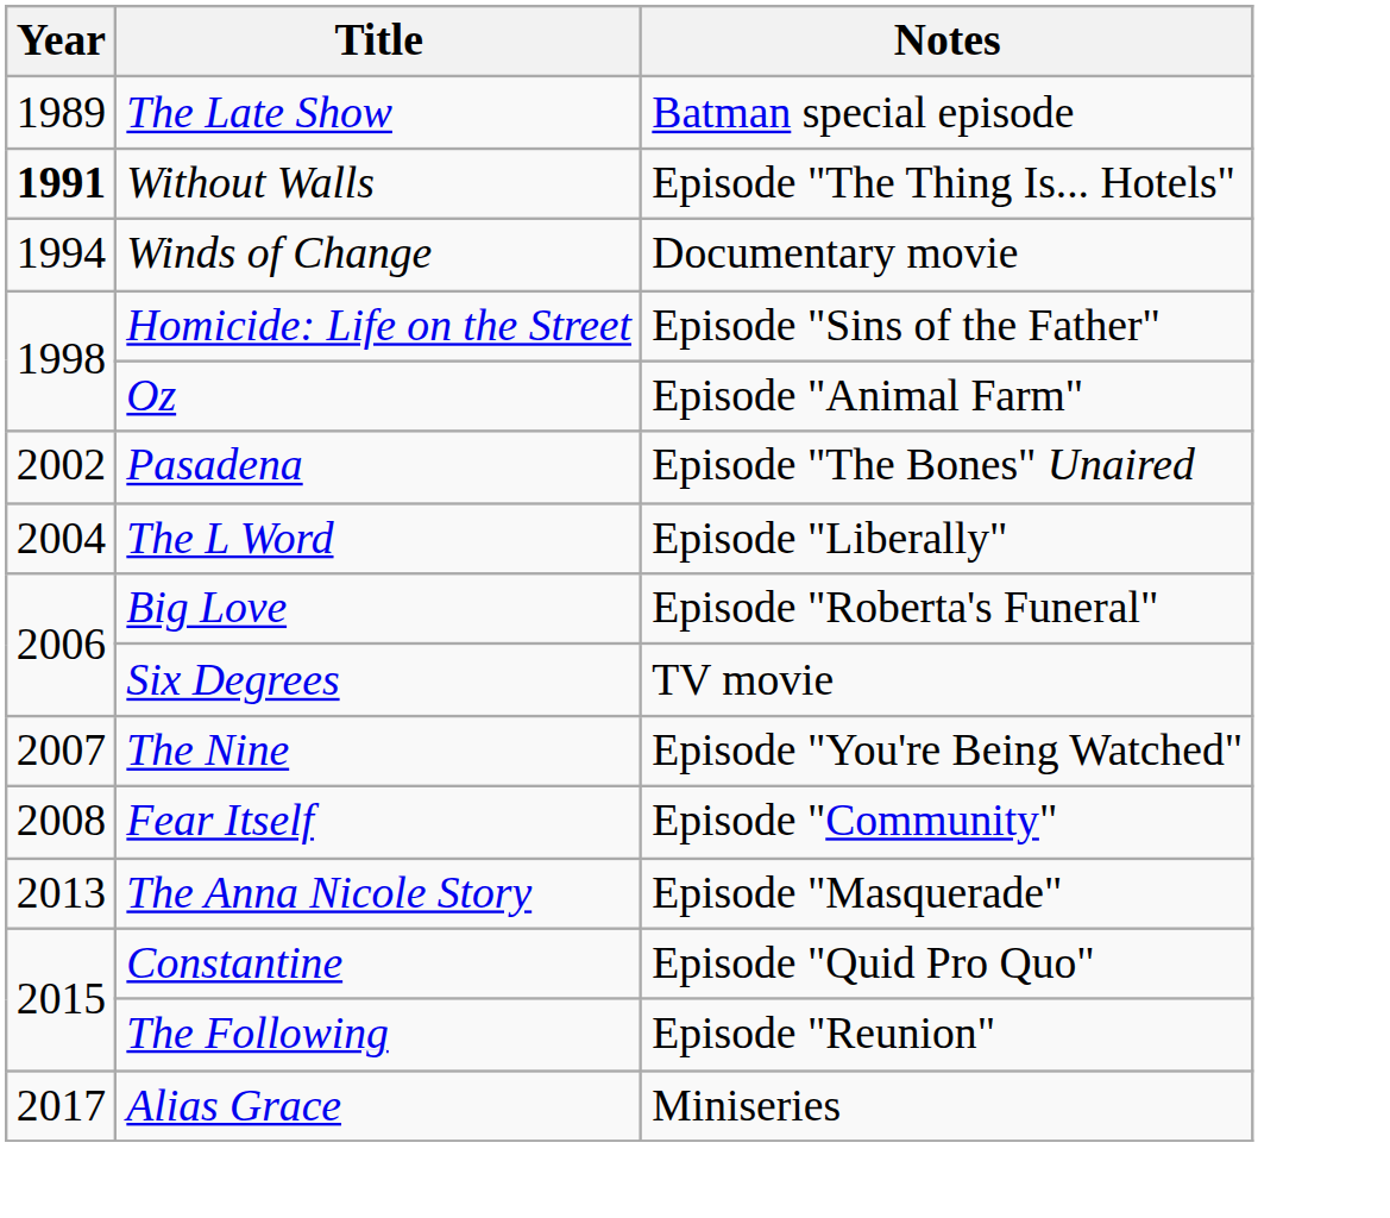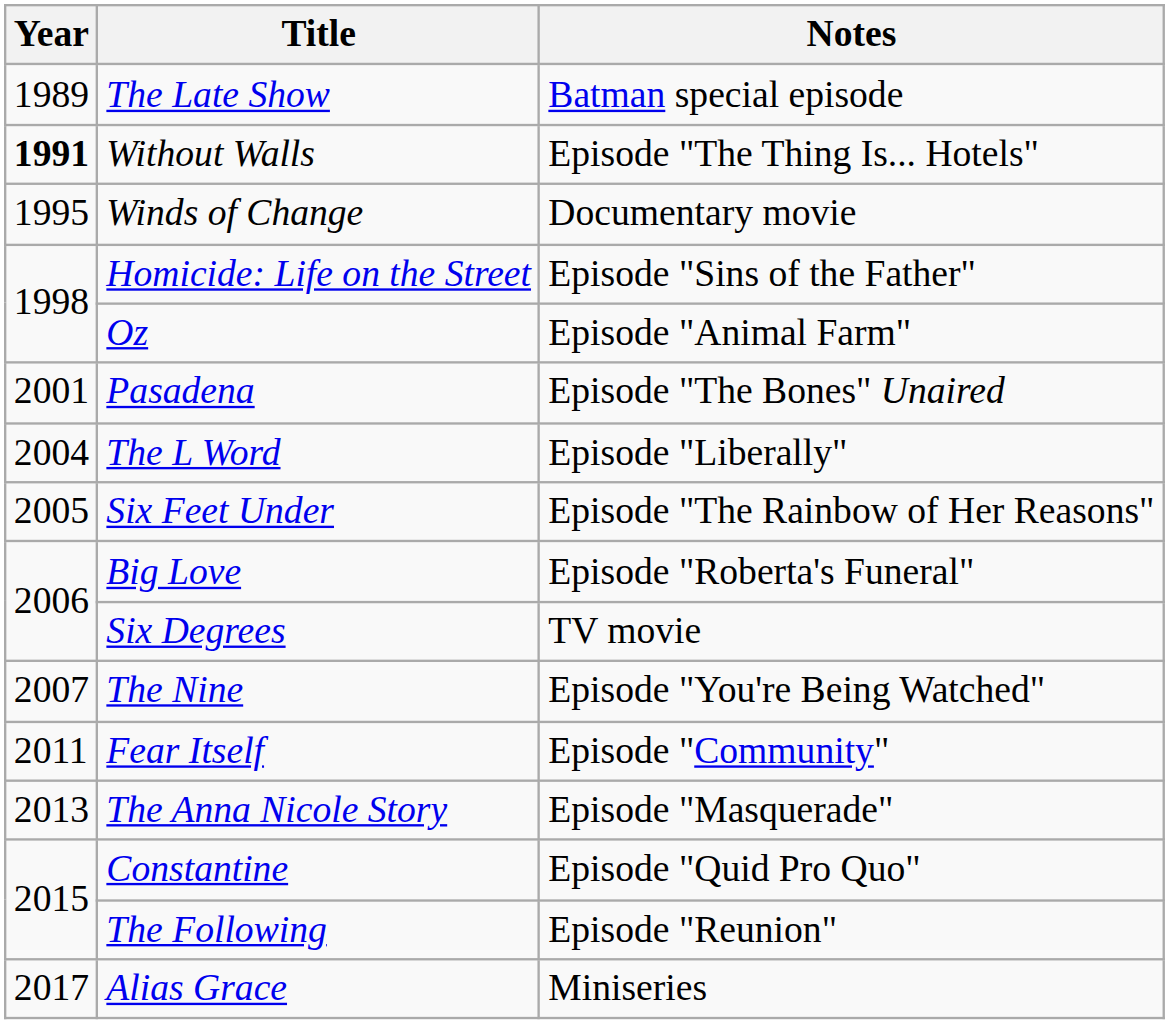 <table class="wikitable">
 <tr>
 <th>Year</th>
 <th>Title</th>
 <th>Notes</th>
 </tr>
 <tr>
 <td>1989</td>
 <td><em><a href='#'>The Late Show</a></em></td>
 <td><a href='#'>Batman</a> special episode</td>
 </tr>
 <tr>
 <td><strong>1991</strong></td>
 <td><em>Without Walls</em></td>
 <td>Episode "The Thing Is... Hotels"</td>
 </tr>
 <tr>
-<td>1994</td>
+<td>1995</td>
 <td><em>Winds of Change</em></td>
 <td>Documentary movie</td>
 </tr>
 <tr>
 <td rowspan=2>1998</td>
 <td><em><a href='#'>Homicide: Life on the Street</a></em></td>
 <td>Episode "Sins of the Father"</td>
 </tr>
 <tr>
 <td><em><a href='#'>Oz</a></em></td>
 <td>Episode "Animal Farm"</td>
 </tr>
 <tr>
-<td>2002</td>
+<td>2001</td>
 <td><em><a href='#'>Pasadena</a></em></td>
 <td>Episode "The Bones" <em>Unaired</em></td>
 </tr>
 <tr>
 <td>2004</td>
 <td><em><a href='#'>The L Word</a></em></td>
 <td>Episode "Liberally"</td>
+</tr>
+<tr>
+<td>2005</td>
+<td><em><a href='#'>Six Feet Under</a></em></td>
+<td>Episode "The Rainbow of Her Reasons"</td>
 </tr>
 <tr>
 <td rowspan=2>2006</td>
 <td><em><a href='#'>Big Love</a></em></td>
 <td>Episode "Roberta's Funeral"</td>
 </tr>
 <tr>
 <td><em><a href='#'>Six Degrees</a></em></td>
 <td>TV movie</td>
 </tr>
 <tr>
 <td>2007</td>
 <td><em><a href='#'>The Nine</a></em></td>
 <td>Episode "You're Being Watched"</td>
 </tr>
 <tr>
-<td>2008</td>
+<td>2011</td>
 <td><em><a href='#'>Fear Itself</a></em></td>
 <td>Episode "<a href='#'>Community</a>"</td>
 </tr>
 <tr>
 <td>2013</td>
 <td><em><a href='#'>The Anna Nicole Story</a></em></td>
 <td>Episode "Masquerade"</td>
 </tr>
 <tr>
 <td rowspan=2>2015</td>
 <td><em><a href='#'>Constantine</a></em></td>
 <td>Episode "Quid Pro Quo"</td>
 </tr>
 <tr>
 <td><em><a href='#'>The Following</a></em></td>
 <td>Episode "Reunion"</td>
 </tr>
 <tr>
 <td>2017</td>
 <td><em><a href='#'>Alias Grace</a></em></td>
 <td>Miniseries</td>
 </tr>
 </table>
